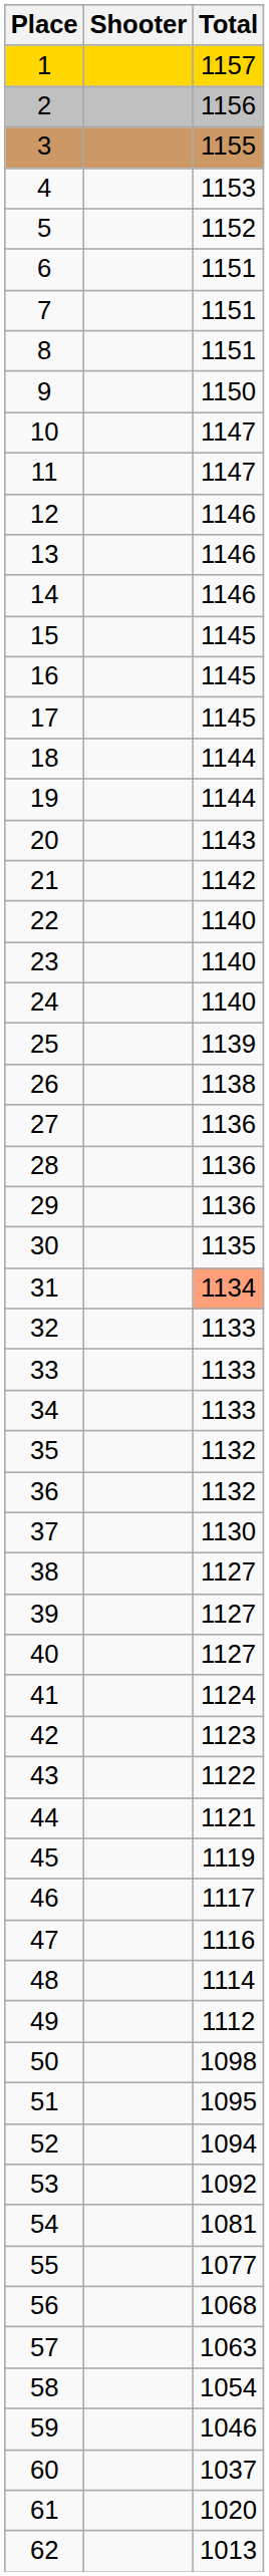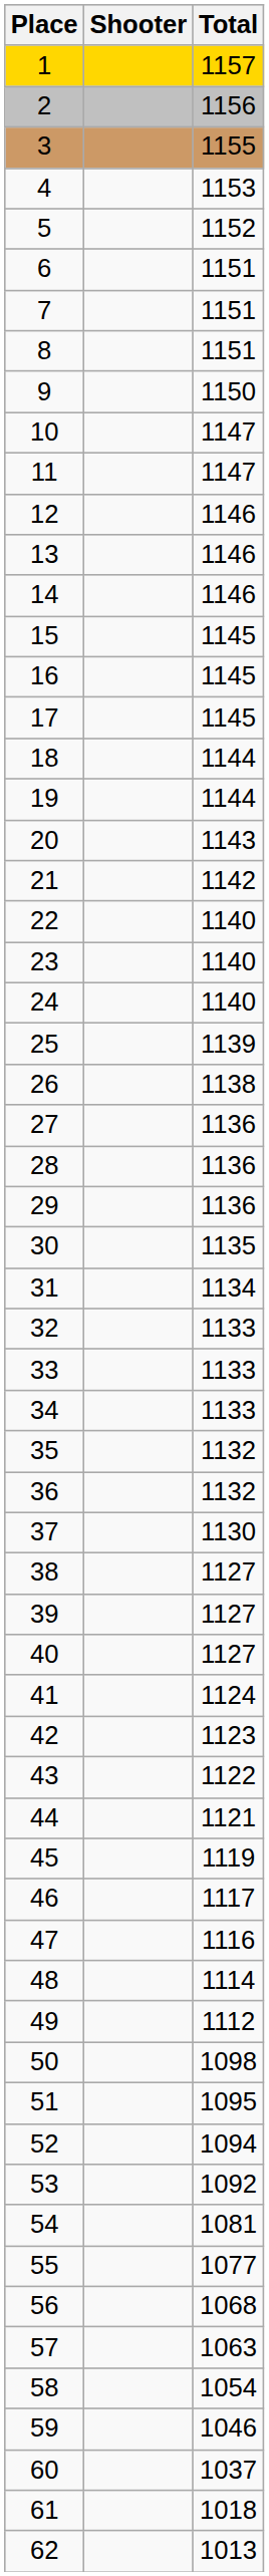 <table class=wikitable style="text-align:center">
 <tr>
 <th>Place</th>
 <th>Shooter</th>
 <th>Total</th>
 </tr>
 <tr style="text-align:center; background:gold;">
 <td>1</td>
 <td align=left></td>
 <td>1157</td>
 </tr>
 <tr style="text-align:center; background:silver;">
 <td>2</td>
 <td align=left></td>
 <td>1156</td>
 </tr>
 <tr style="text-align:center; background:#c96;">
 <td>3</td>
 <td align=left></td>
 <td>1155</td>
 </tr>
 <tr>
 <td>4</td>
 <td align=left></td>
 <td>1153</td>
 </tr>
 <tr>
 <td>5</td>
 <td align=left></td>
 <td>1152</td>
 </tr>
 <tr>
 <td>6</td>
 <td align=left></td>
 <td>1151</td>
 </tr>
 <tr>
 <td>7</td>
 <td align=left></td>
 <td>1151</td>
 </tr>
 <tr>
 <td>8</td>
 <td align=left></td>
 <td>1151</td>
 </tr>
 <tr>
 <td>9</td>
 <td align=left></td>
 <td>1150</td>
 </tr>
 <tr>
 <td>10</td>
 <td align=left></td>
 <td>1147</td>
 </tr>
 <tr>
 <td>11</td>
 <td align=left></td>
 <td>1147</td>
 </tr>
 <tr>
 <td>12</td>
 <td align=left></td>
 <td>1146</td>
 </tr>
 <tr>
 <td>13</td>
 <td align=left></td>
 <td>1146</td>
 </tr>
 <tr>
 <td>14</td>
 <td align=left></td>
 <td>1146</td>
 </tr>
 <tr>
 <td>15</td>
 <td align=left></td>
 <td>1145</td>
 </tr>
 <tr>
 <td>16</td>
 <td align=left></td>
 <td>1145</td>
 </tr>
 <tr>
 <td>17</td>
 <td align=left></td>
 <td>1145</td>
 </tr>
 <tr>
 <td>18</td>
 <td align=left></td>
 <td>1144</td>
 </tr>
 <tr>
 <td>19</td>
 <td align=left></td>
 <td>1144</td>
 </tr>
 <tr>
 <td>20</td>
 <td align=left></td>
 <td>1143</td>
 </tr>
 <tr>
 <td>21</td>
 <td align=left></td>
 <td>1142</td>
 </tr>
 <tr>
 <td>22</td>
 <td align=left></td>
 <td>1140</td>
 </tr>
 <tr>
 <td>23</td>
 <td align=left></td>
 <td>1140</td>
 </tr>
 <tr>
 <td>24</td>
 <td align=left></td>
 <td>1140</td>
 </tr>
 <tr>
 <td>25</td>
 <td align=left></td>
 <td>1139</td>
 </tr>
 <tr>
 <td>26</td>
 <td align=left></td>
 <td>1138</td>
 </tr>
 <tr>
 <td>27</td>
 <td align=left></td>
 <td>1136</td>
 </tr>
 <tr>
 <td>28</td>
 <td align=left></td>
 <td>1136</td>
 </tr>
 <tr>
 <td>29</td>
 <td align=left></td>
 <td>1136</td>
 </tr>
 <tr>
 <td>30</td>
 <td align=left></td>
 <td>1135</td>
 </tr>
 <tr>
 <td>31</td>
 <td align=left></td>
-<td style="background: lightsalmon;">1134</td>
+<td>1134</td>
 </tr>
 <tr>
 <td>32</td>
 <td align=left></td>
 <td>1133</td>
 </tr>
 <tr>
 <td>33</td>
 <td align=left></td>
 <td>1133</td>
 </tr>
 <tr>
 <td>34</td>
 <td align=left></td>
 <td>1133</td>
 </tr>
 <tr>
 <td>35</td>
 <td align=left></td>
 <td>1132</td>
 </tr>
 <tr>
 <td>36</td>
 <td align=left></td>
 <td>1132</td>
 </tr>
 <tr>
 <td>37</td>
 <td align=left></td>
 <td>1130</td>
 </tr>
 <tr>
 <td>38</td>
 <td align=left></td>
 <td>1127</td>
 </tr>
 <tr>
 <td>39</td>
 <td align=left></td>
 <td>1127</td>
 </tr>
 <tr>
 <td>40</td>
 <td align=left></td>
 <td>1127</td>
 </tr>
 <tr>
 <td>41</td>
 <td align=left></td>
 <td>1124</td>
 </tr>
 <tr>
 <td>42</td>
 <td align=left></td>
 <td>1123</td>
 </tr>
 <tr>
 <td>43</td>
 <td align=left></td>
 <td>1122</td>
 </tr>
 <tr>
 <td>44</td>
 <td align=left></td>
 <td>1121</td>
 </tr>
 <tr>
 <td>45</td>
 <td align=left></td>
 <td>1119</td>
 </tr>
 <tr>
 <td>46</td>
 <td align=left></td>
 <td>1117</td>
 </tr>
 <tr>
 <td>47</td>
 <td align=left></td>
 <td>1116</td>
 </tr>
 <tr>
 <td>48</td>
 <td align=left></td>
 <td>1114</td>
 </tr>
 <tr>
 <td>49</td>
 <td align=left></td>
 <td>1112</td>
 </tr>
 <tr>
 <td>50</td>
 <td align=left></td>
 <td>1098</td>
 </tr>
 <tr>
 <td>51</td>
 <td align=left></td>
 <td>1095</td>
 </tr>
 <tr>
 <td>52</td>
 <td align=left></td>
 <td>1094</td>
 </tr>
 <tr>
 <td>53</td>
 <td align=left></td>
 <td>1092</td>
 </tr>
 <tr>
 <td>54</td>
 <td align=left></td>
 <td>1081</td>
 </tr>
 <tr>
 <td>55</td>
 <td align=left></td>
 <td>1077</td>
 </tr>
 <tr>
 <td>56</td>
 <td align=left></td>
 <td>1068</td>
 </tr>
 <tr>
 <td>57</td>
 <td align=left></td>
 <td>1063</td>
 </tr>
 <tr>
 <td>58</td>
 <td align=left></td>
 <td>1054</td>
 </tr>
 <tr>
 <td>59</td>
 <td align=left></td>
 <td>1046</td>
 </tr>
 <tr>
 <td>60</td>
 <td align=left></td>
 <td>1037</td>
 </tr>
 <tr>
 <td>61</td>
 <td align=left></td>
-<td>1020</td>
+<td>1018</td>
 </tr>
 <tr>
 <td>62</td>
 <td align=left></td>
 <td>1013</td>
 </tr>
 </table>
